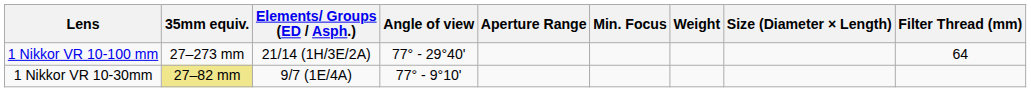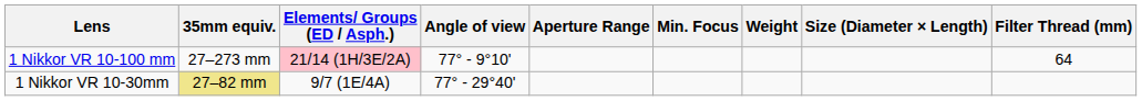 <table class="wikitable" style="font-size:90%;text-align:center;">
 <tr>
 <th>Lens</th>
 <th>35mm equiv.</th>
 <th><a href='#'>Elements/ Groups</a><br>(<a href='#'>ED</a> / <a href='#'>Asph</a>.)</th>
 <th>Angle of view</th>
 <th>Aperture Range</th>
 <th>Min. Focus</th>
 <th>Weight</th>
 <th>Size (Diameter × Length)</th>
 <th>Filter Thread (mm)</th>
 </tr>
 <tr>
 <td><a href='#'>1 Nikkor VR 10-100 mm</a></td>
 <td>27–273 mm<br></td>
-<td>21/14 (1H/3E/2A)</td>
-<td>77° - 29°40'</td>
+<td style="background: pink;">21/14 (1H/3E/2A)</td>
+<td>77° - 9°10'</td>
 <td></td>
 <td></td>
 <td></td>
 <td></td>
 <td>64</td>
 </tr>
 <tr>
 <td>1 Nikkor VR 10-30mm</td>
 <td style="background: khaki;">27–82 mm<br></td>
 <td>9/7 (1E/4A)</td>
-<td>77° - 9°10'</td>
+<td>77° - 29°40'</td>
 <td></td>
 <td></td>
 <td></td>
 <td></td>
 <td></td>
 </tr>
 </table>
